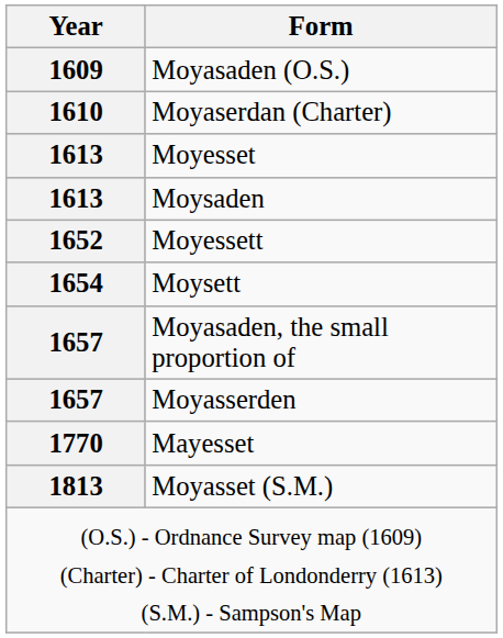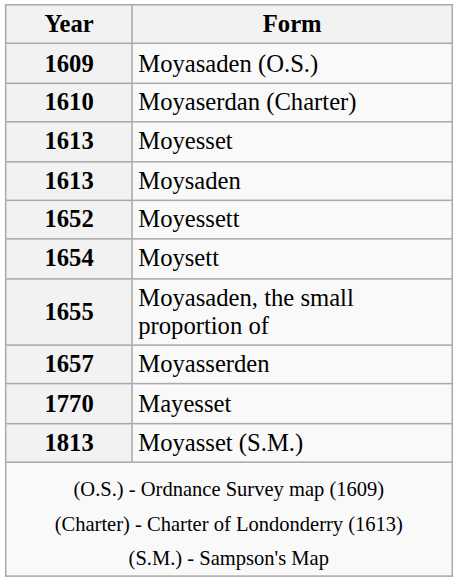 <table class="wikitable" style="margin:0 0 0 3em; border:1px solid darkgrey;">
 <tr>
 <th style="width:75px;">Year</th>
 <th style="width:200px;">Form</th>
 </tr>
 <tr>
 <th>1609</th>
 <td>Moyasaden (O.S.) </td>
 </tr>
 <tr>
 <th>1610</th>
 <td>Moyaserdan (Charter) </td>
 </tr>
 <tr>
 <th>1613</th>
 <td>Moyesset</td>
 </tr>
 <tr>
 <th>1613</th>
 <td>Moysaden</td>
 </tr>
 <tr>
 <th>1652</th>
 <td>Moyessett</td>
 </tr>
 <tr>
 <th>1654</th>
 <td>Moysett</td>
 </tr>
 <tr>
-<th>1657</th>
+<th>1655</th>
 <td>Moyasaden, the small proportion of</td>
 </tr>
 <tr>
 <th>1657</th>
 <td>Moyasserden</td>
 </tr>
 <tr>
 <th>1770</th>
 <td>Mayesset</td>
 </tr>
 <tr>
 <th>1813</th>
 <td>Moyasset (S.M.) </td>
 </tr>
 <tr>
 <td colspan="2" align="center"><sub>(O.S.) - Ordnance Survey map (1609)<br>(Charter) - Charter of Londonderry (1613)<br>(S.M.) - Sampson's Map</sub></td>
 </tr>
 </table>
